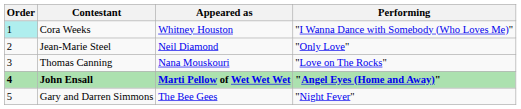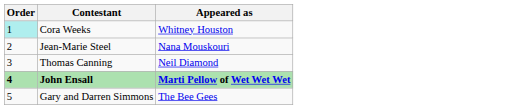 <table class="wikitable">
 <tr>
 <th>Order</th>
 <th>Contestant</th>
 <th>Appeared as</th>
-<th>Performing</th>
 </tr>
 <tr>
 <td style="background: paleturquoise;">1</td>
 <td>Cora Weeks</td>
 <td><a href='#'>Whitney Houston</a></td>
-<td>"<a href='#'>I Wanna Dance with Somebody (Who Loves Me)</a>"</td>
 </tr>
 <tr>
 <td>2</td>
 <td>Jean-Marie Steel</td>
-<td><a href='#'>Neil Diamond</a></td>
-<td>"<a href='#'>Only Love</a>"</td>
+<td><a href='#'>Nana Mouskouri</a></td>
 </tr>
 <tr>
 <td>3</td>
 <td>Thomas Canning</td>
-<td><a href='#'>Nana Mouskouri</a></td>
-<td>"<a href='#'>Love on The Rocks</a>"</td>
+<td><a href='#'>Neil Diamond</a></td>
 </tr>
 <tr style="background:#ACE1AF;">
 <td><strong>4</strong></td>
 <td><strong>John Ensall</strong></td>
 <td><strong><a href='#'>Marti Pellow</a> of <a href='#'>Wet Wet Wet</a></strong></td>
-<td><strong>"<a href='#'>Angel Eyes (Home and Away)</a>"</strong></td>
 </tr>
 <tr>
 <td>5</td>
 <td>Gary and Darren Simmons</td>
 <td><a href='#'>The Bee Gees</a></td>
-<td>"<a href='#'>Night Fever</a>"</td>
 </tr>
 </table>
